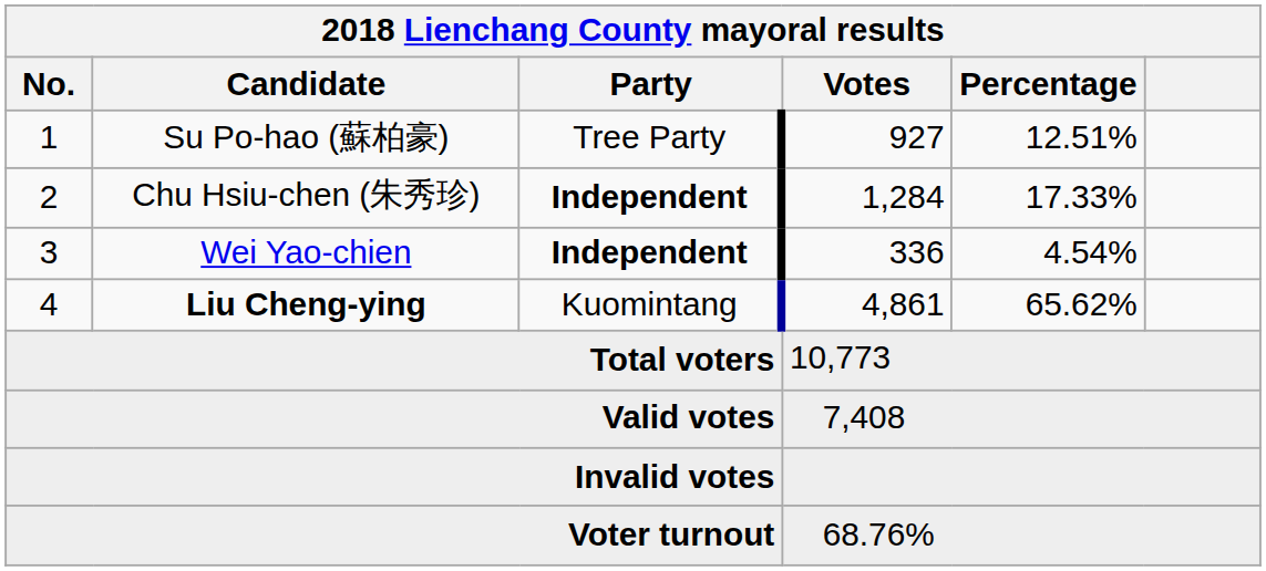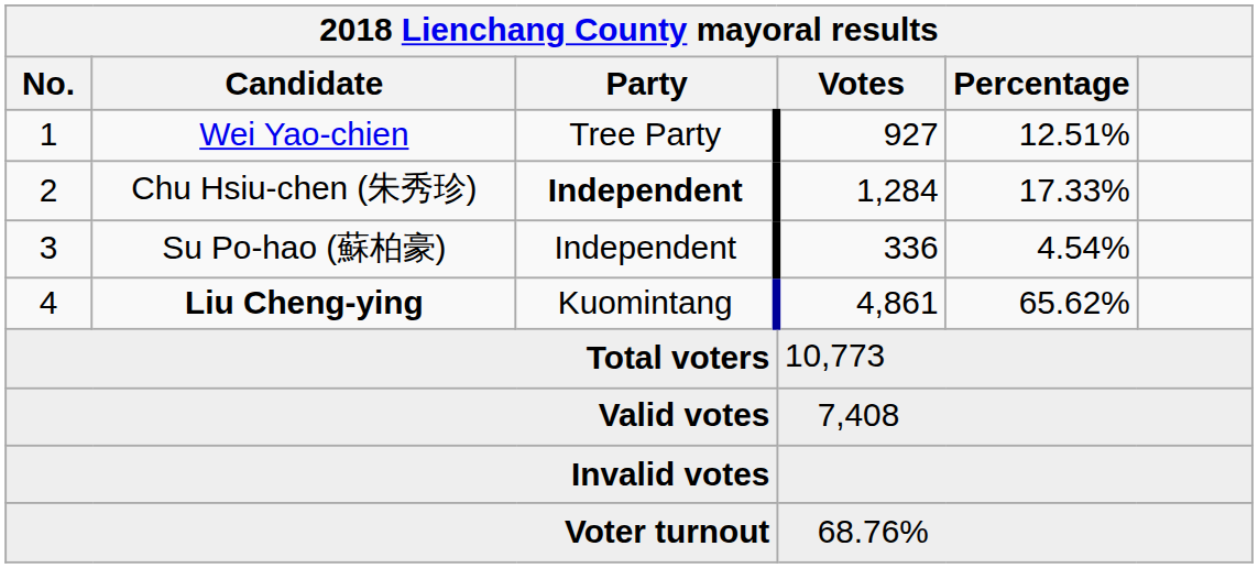 <table class="wikitable collapsible" style="text-align:center; margin:1em auto;">
 <tr>
 <th colspan="6">2018 <a href='#'>Lienchang County</a> mayoral results</th>
 </tr>
 <tr>
 <th width=35>No.</th>
 <th width=200>Candidate</th>
 <th width=120>Party</th>
 <th width=75>Votes</th>
 <th width=75>Percentage</th>
 <th width=49></th>
 </tr>
 <tr>
 <td>1</td>
-<td>Su Po-hao (蘇柏豪)</td>
+<td><a href='#'>Wei Yao-chien</a></td>
 <td> Tree Party</td>
 <td style="border-left:4px solid #000000;" align="right">927</td>
 <td align="right">12.51%</td>
 <td align="center"></td>
 </tr>
 <tr>
 <td>2</td>
 <td>Chu Hsiu-chen (朱秀珍)</td>
 <td><strong> Independent</strong></td>
 <td style="border-left:4px solid #000000;" align="right">1,284</td>
 <td align="right">17.33%</td>
 <td align="center"></td>
 </tr>
 <tr>
 <td>3</td>
-<td><a href='#'>Wei Yao-chien</a></td>
-<td><strong> Independent</strong></td>
+<td>Su Po-hao (蘇柏豪)</td>
+<td> Independent</td>
 <td style="border-left:4px solid #000000;" align="right">336</td>
 <td align="right">4.54%</td>
 <td align="center"></td>
 </tr>
 <tr>
 <td>4</td>
 <td><strong>Liu Cheng-ying</strong></td>
 <td> Kuomintang</td>
 <td style="border-left:4px solid #000099;" align="right">4,861</td>
 <td align="right">65.62%</td>
 <td align="center"></td>
 </tr>
 <tr bgcolor=EEEEEE>
 <td colspan="3" align="right"><strong>Total voters</strong></td>
 <td colspan="3" align="left">10,773　</td>
 </tr>
 <tr bgcolor=EEEEEE>
 <td colspan="3" align="right"><strong>Valid votes</strong></td>
 <td colspan="3" align="left">　7,408</td>
 </tr>
 <tr bgcolor=EEEEEE>
 <td colspan="3" align="right"><strong>Invalid votes</strong></td>
 <td colspan="3" align="left">　</td>
 </tr>
 <tr bgcolor=EEEEEE>
 <td colspan="3" align="right"><strong>Voter turnout</strong></td>
 <td colspan="3" align="left">　68.76%</td>
 </tr>
 </table>
